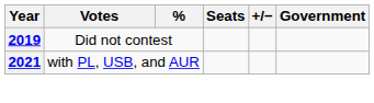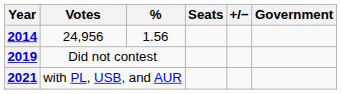 <table class="wikitable" style="text-align:center">
 <tr>
 <th>Year</th>
 <th>Votes</th>
 <th>%</th>
 <th>Seats</th>
 <th>+/−</th>
 <th rowspan=1>Government</th>
+</tr>
+<tr>
+<th><a href='#'>2014</a></th>
+<td>24,956</td>
+<td>1.56</td>
+<td></td>
+<td></td>
+<td></td>
 </tr>
 <tr>
 <th><a href='#'>2019</a></th>
 <td colspan="2">Did not contest</td>
 <td></td>
 <td></td>
 <td></td>
 </tr>
 <tr>
 <th><a href='#'>2021</a></th>
 <td colspan="2">with <a href='#'>PL</a>, <a href='#'>USB</a>, and <a href='#'>AUR</a></td>
 <td></td>
 <td></td>
 <td></td>
 </tr>
 </table>
